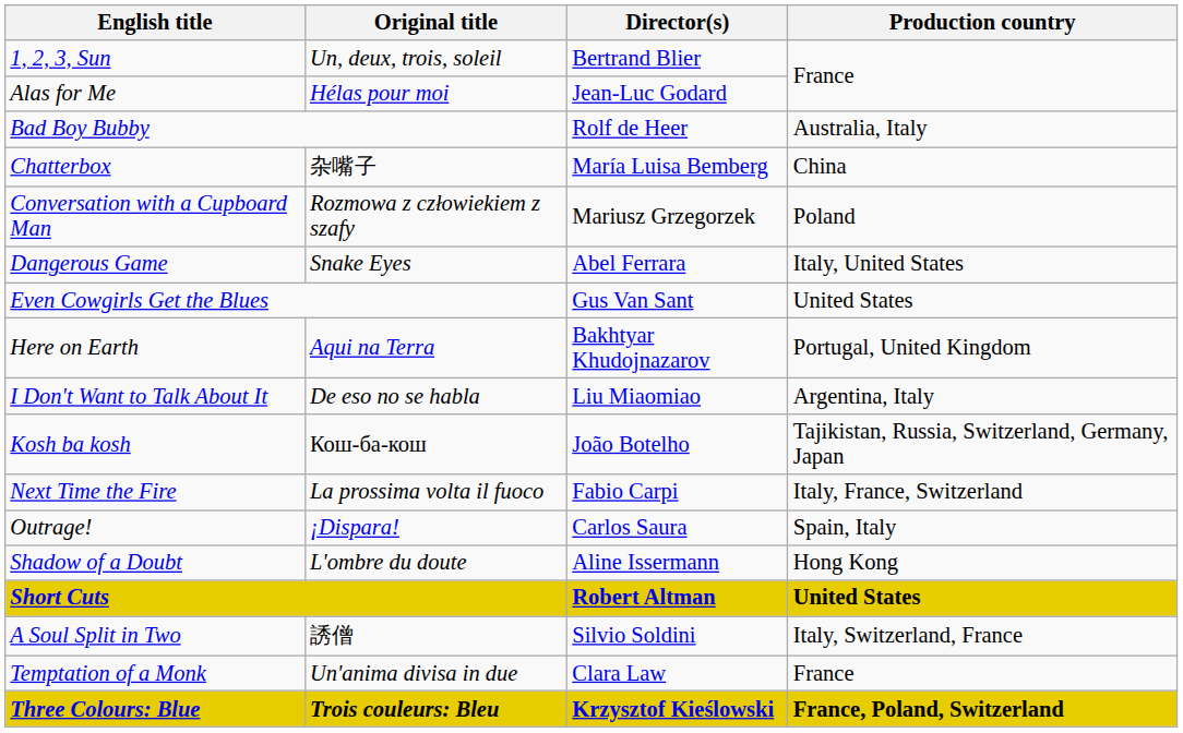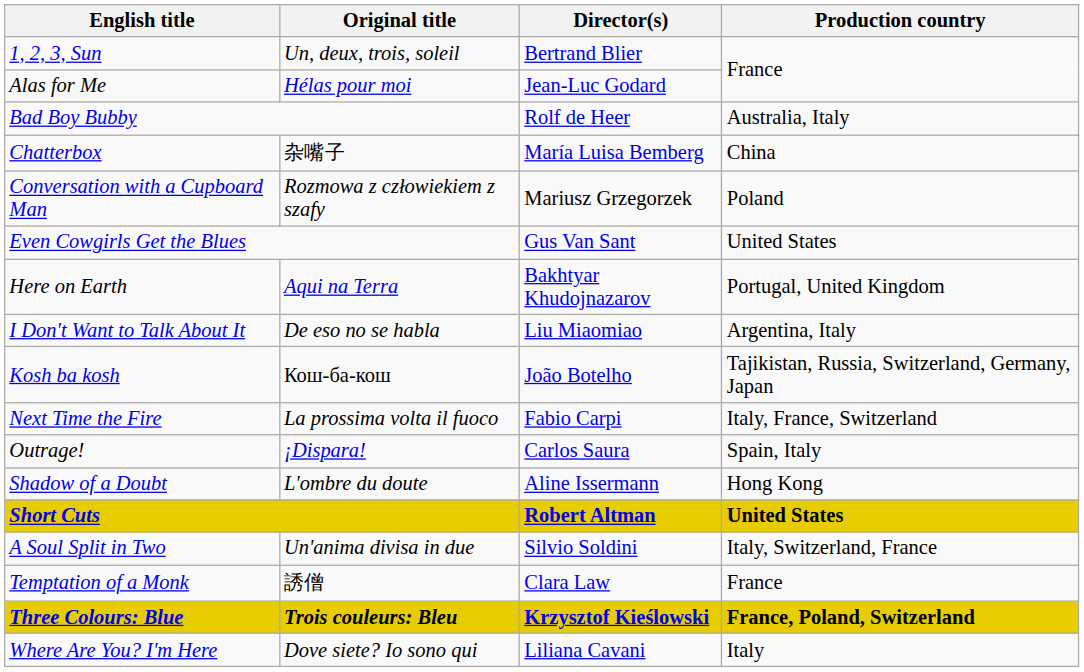 <table class="wikitable" width="95%">
 <tr>
 <th>English title</th>
 <th>Original title</th>
 <th>Director(s)</th>
 <th>Production country</th>
 </tr>
 <tr>
 <td><em><a href='#'>1, 2, 3, Sun</a></em></td>
 <td><em>Un, deux, trois, soleil</em></td>
 <td data-sort-value="Blier"><a href='#'>Bertrand Blier</a></td>
 <td rowspan="2">France</td>
 </tr>
 <tr>
 <td><em>Alas for Me</em></td>
 <td><em><a href='#'>Hélas pour moi</a></em></td>
 <td data-sort-value="Godard"><a href='#'>Jean-Luc Godard</a></td>
 </tr>
 <tr>
 <td colspan=2><em><a href='#'>Bad Boy Bubby</a></em></td>
 <td data-sort-value="Heer"><a href='#'>Rolf de Heer</a></td>
 <td>Australia, Italy</td>
 </tr>
 <tr>
 <td><em><a href='#'>Chatterbox</a></em></td>
 <td>杂嘴子</td>
 <td data-sort-value="Bemberg"><a href='#'>María Luisa Bemberg</a></td>
 <td>China</td>
 </tr>
 <tr>
 <td><em><a href='#'>Conversation with a Cupboard Man</a></em></td>
 <td><em>Rozmowa z człowiekiem z szafy</em></td>
 <td data-sort-value="Grzegorzek">Mariusz Grzegorzek</td>
 <td>Poland</td>
-</tr>
-<tr>
-<td><em><a href='#'>Dangerous Game</a></em></td>
-<td><em>Snake Eyes</em></td>
-<td data-sort-value="Ferrara"><a href='#'>Abel Ferrara</a></td>
-<td>Italy, United States</td>
 </tr>
 <tr>
 <td colspan=2><em><a href='#'>Even Cowgirls Get the Blues</a></em></td>
 <td data-sort-value="Van Sant"><a href='#'>Gus Van Sant</a></td>
 <td>United States</td>
 </tr>
 <tr>
 <td><em>Here on Earth</em></td>
 <td><em><a href='#'>Aqui na Terra</a></em></td>
 <td><a href='#'>Bakhtyar Khudojnazarov</a></td>
 <td>Portugal, United Kingdom</td>
 </tr>
 <tr>
 <td><em><a href='#'>I Don't Want to Talk About It</a></em></td>
 <td><em>De eso no se habla</em></td>
 <td data-sort-value="Miaomiao"><a href='#'>Liu Miaomiao</a></td>
 <td>Argentina, Italy</td>
 </tr>
 <tr>
 <td><em><a href='#'>Kosh ba kosh</a></em></td>
 <td>Кош-ба-кош</td>
 <td data-sort-value="Botelho"><a href='#'>João Botelho</a></td>
 <td>Tajikistan, Russia, Switzerland, Germany, Japan</td>
 </tr>
 <tr>
 <td><em><a href='#'>Next Time the Fire</a></em></td>
 <td data-sort-value="Prossima"><em>La prossima volta il fuoco</em></td>
 <td data-sort-value="Carpi"><a href='#'>Fabio Carpi</a></td>
 <td>Italy, France, Switzerland</td>
 </tr>
 <tr>
 <td><em>Outrage!</em></td>
 <td><em><a href='#'>¡Dispara!</a></em></td>
 <td data-sort-value="Saura"><a href='#'>Carlos Saura</a></td>
 <td>Spain, Italy</td>
 </tr>
 <tr>
 <td><em><a href='#'>Shadow of a Doubt</a></em></td>
 <td data-sort-value="Ombre"><em>L'ombre du doute</em></td>
 <td data-sort-value="Issermann"><a href='#'>Aline Issermann</a></td>
 <td>Hong Kong</td>
 </tr>
 <tr style="background:#E7CD00;">
 <td colspan=2><strong><em><a href='#'>Short Cuts</a></em></strong></td>
 <td data-sort-value="Altman"><strong><a href='#'>Robert Altman</a></strong></td>
 <td><strong>United States</strong></td>
 </tr>
 <tr>
 <td><em><a href='#'>A Soul Split in Two</a></em></td>
-<td>誘僧</td>
+<td data-sort-value="Anima"><em>Un'anima divisa in due</em></td>
 <td data-sort-value="Soldini"><a href='#'>Silvio Soldini</a></td>
 <td>Italy, Switzerland, France</td>
 </tr>
 <tr>
 <td><em><a href='#'>Temptation of a Monk</a></em></td>
-<td data-sort-value="Anima"><em>Un'anima divisa in due</em></td>
+<td>誘僧</td>
 <td data-sort-value="Law"><a href='#'>Clara Law</a></td>
 <td>France</td>
 </tr>
 <tr style="background:#E7CD00;">
 <td><strong><em><a href='#'>Three Colours: Blue</a></em></strong></td>
 <td><strong><em>Trois couleurs: Bleu</em></strong></td>
 <td data-sort-value="Kieslowski"><strong><a href='#'>Krzysztof Kieślowski</a></strong></td>
 <td><strong>France, Poland, Switzerland</strong></td>
 </tr>
+<tr>
+<td><em><a href='#'>Where Are You? I'm Here</a></em></td>
+<td><em>Dove siete? Io sono qui</em></td>
+<td data-sort-value="Cavani"><a href='#'>Liliana Cavani</a></td>
+<td>Italy</td>
+</tr>
 </table>
